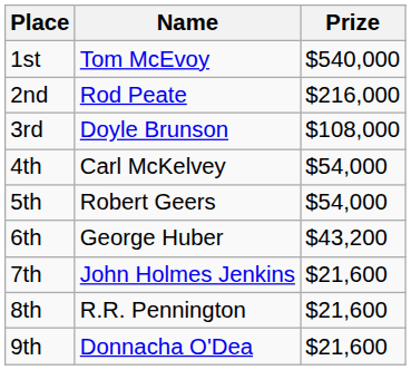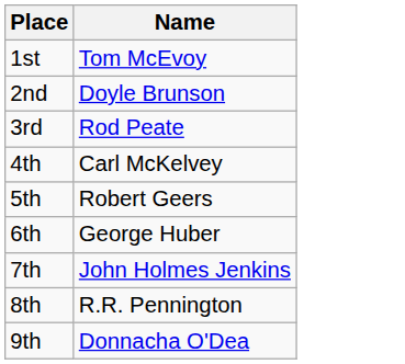 <table class="wikitable">
 <tr>
 <th bgcolor="#FFEBAD">Place</th>
 <th bgcolor="#FFEBAD">Name</th>
-<th bgcolor="#FFEBAD">Prize</th>
 </tr>
 <tr>
 <td>1st</td>
 <td><a href='#'>Tom McEvoy</a></td>
-<td>$540,000</td>
 </tr>
 <tr>
 <td>2nd</td>
-<td><a href='#'>Rod Peate</a></td>
-<td>$216,000</td>
+<td><a href='#'>Doyle Brunson</a></td>
 </tr>
 <tr>
 <td>3rd</td>
-<td><a href='#'>Doyle Brunson</a></td>
-<td>$108,000</td>
+<td><a href='#'>Rod Peate</a></td>
 </tr>
 <tr>
 <td>4th</td>
 <td>Carl McKelvey</td>
-<td>$54,000</td>
 </tr>
 <tr>
 <td>5th</td>
 <td>Robert Geers</td>
-<td>$54,000</td>
 </tr>
 <tr>
 <td>6th</td>
 <td>George Huber</td>
-<td>$43,200</td>
 </tr>
 <tr>
 <td>7th</td>
 <td><a href='#'>John Holmes Jenkins</a></td>
-<td>$21,600</td>
 </tr>
 <tr>
 <td>8th</td>
 <td>R.R. Pennington</td>
-<td>$21,600</td>
 </tr>
 <tr>
 <td>9th</td>
 <td><a href='#'>Donnacha O'Dea</a></td>
-<td>$21,600</td>
 </tr>
 </table>
